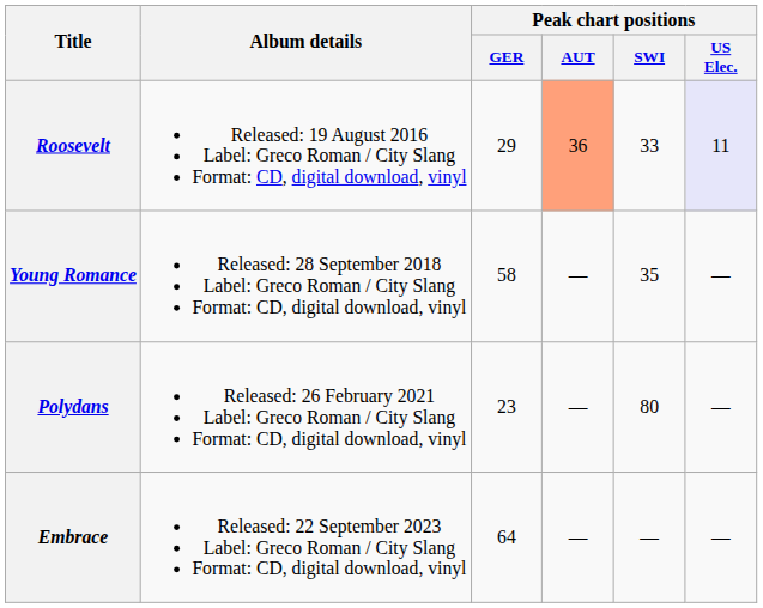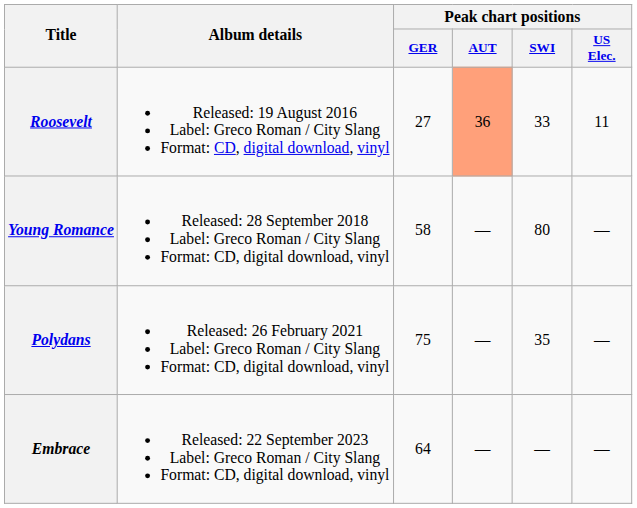 <table class="wikitable plainrowheaders" style="text-align:center">
 <tr>
 <th scope="col" rowspan="2">Title</th>
 <th scope="col" rowspan="2">Album details</th>
 <th scope="col" colspan="5">Peak chart positions</th>
 </tr>
 <tr>
 <th style="width:4em;font-size:85%"><a href='#'>GER</a><br></th>
 <th style="width:4em;font-size:85%"><a href='#'>AUT</a><br></th>
 <th style="width:4em;font-size:85%"><a href='#'>SWI</a><br></th>
 <th style="width:4em;font-size:85%"><a href='#'>US<br>Elec.</a><br></th>
 </tr>
 <tr>
 <th scope="row"><em><a href='#'>Roosevelt</a></em></th>
 <td><br><ul><li>Released: 19 August 2016</li><li>Label: Greco Roman / City Slang</li><li>Format: <a href='#'>CD</a>, <a href='#'>digital download</a>, <a href='#'>vinyl</a></li></ul></td>
-<td>29</td>
+<td>27</td>
 <td style="background: lightsalmon;">36</td>
 <td>33</td>
-<td style="background: lavender;">11</td>
+<td>11</td>
 </tr>
 <tr>
 <th scope="row"><em><a href='#'>Young Romance</a></em></th>
 <td><br><ul><li>Released: 28 September 2018</li><li>Label: Greco Roman / City Slang</li><li>Format: CD, digital download, vinyl</li></ul></td>
 <td>58</td>
 <td>—</td>
-<td>35</td>
+<td>80</td>
 <td>—</td>
 </tr>
 <tr>
 <th scope="row"><em><a href='#'>Polydans</a></em></th>
 <td><br><ul><li>Released: 26 February 2021</li><li>Label: Greco Roman / City Slang</li><li>Format: CD, digital download, vinyl</li></ul></td>
-<td>23</td>
+<td>75</td>
 <td>—</td>
-<td>80</td>
+<td>35</td>
 <td>—</td>
 </tr>
 <tr>
 <th scope="row"><em>Embrace</em></th>
 <td><br><ul><li>Released: 22 September 2023</li><li>Label: Greco Roman / City Slang</li><li>Format: CD, digital download, vinyl</li></ul></td>
 <td>64</td>
 <td>—</td>
 <td>—</td>
 <td>—</td>
 </tr>
 </table>
